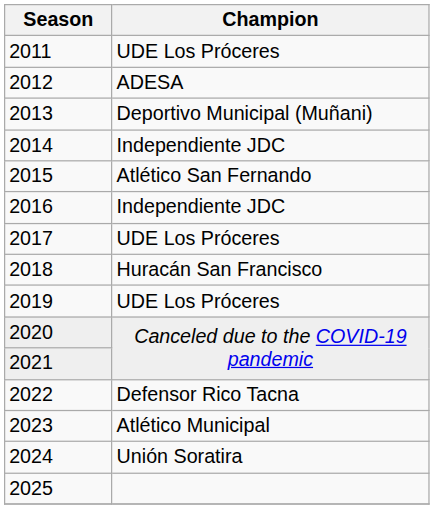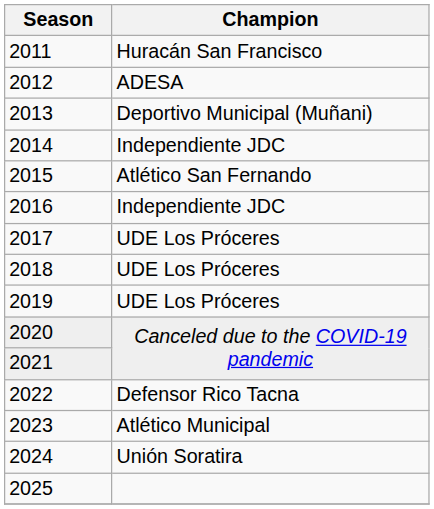 <table class="wikitable sortable">
 <tr>
 <th width=80px>Season</th>
 <th width=250px>Champion</th>
 </tr>
 <tr>
 <td>2011</td>
-<td>UDE Los Próceres</td>
+<td>Huracán San Francisco</td>
 </tr>
 <tr>
 <td>2012</td>
 <td>ADESA</td>
 </tr>
 <tr>
 <td>2013</td>
 <td>Deportivo Municipal (Muñani)</td>
 </tr>
 <tr>
 <td>2014</td>
 <td>Independiente JDC</td>
 </tr>
 <tr>
 <td>2015</td>
 <td>Atlético San Fernando</td>
 </tr>
 <tr>
 <td>2016</td>
 <td>Independiente JDC</td>
 </tr>
 <tr>
 <td>2017</td>
 <td>UDE Los Próceres</td>
 </tr>
 <tr>
 <td>2018</td>
-<td>Huracán San Francisco</td>
+<td>UDE Los Próceres</td>
 </tr>
 <tr>
 <td>2019</td>
 <td>UDE Los Próceres</td>
 </tr>
 <tr bgcolor=#efefef>
 <td>2020</td>
 <td rowspan=2 colspan="1" align=center><em>Canceled due to the <a href='#'>COVID-19 pandemic</a></em></td>
 </tr>
 <tr bgcolor=#efefef>
 <td>2021</td>
 </tr>
 <tr>
 <td>2022</td>
 <td>Defensor Rico Tacna</td>
 </tr>
 <tr>
 <td>2023</td>
 <td>Atlético Municipal</td>
 </tr>
 <tr>
 <td>2024</td>
 <td>Unión Soratira</td>
 </tr>
 <tr>
 <td>2025</td>
 <td></td>
 </tr>
 <tr>
 </tr>
 </table>
